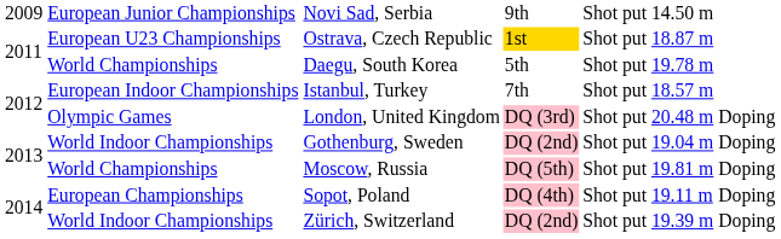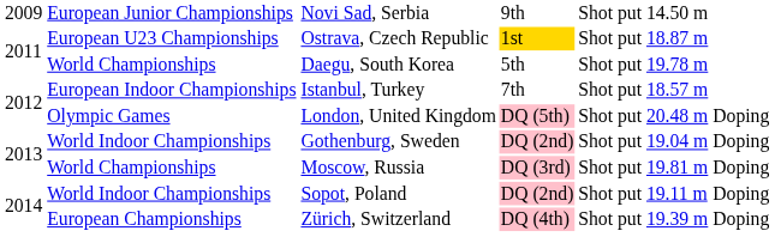 <table>
 <tr>
 <td>2009</td>
 <td><a href='#'>European Junior Championships</a></td>
 <td><a href='#'>Novi Sad</a>, Serbia</td>
 <td>9th</td>
 <td>Shot put</td>
 <td>14.50 m</td>
 </tr>
 <tr>
 <td rowspan=2>2011</td>
 <td><a href='#'>European U23 Championships</a></td>
 <td><a href='#'>Ostrava</a>, Czech Republic</td>
 <td bgcolor=gold>1st</td>
 <td>Shot put</td>
 <td><a href='#'>18.87 m</a></td>
 </tr>
 <tr>
 <td><a href='#'>World Championships</a></td>
 <td><a href='#'>Daegu</a>, South Korea</td>
 <td>5th</td>
 <td>Shot put</td>
 <td><a href='#'>19.78 m</a></td>
 </tr>
 <tr>
 <td rowspan=2>2012</td>
 <td><a href='#'>European Indoor Championships</a></td>
 <td><a href='#'>Istanbul</a>, Turkey</td>
 <td>7th</td>
 <td>Shot put</td>
 <td><a href='#'>18.57 m</a></td>
 </tr>
 <tr>
 <td><a href='#'>Olympic Games</a></td>
 <td><a href='#'>London</a>, United Kingdom</td>
-<td bgcolor=pink>DQ (3rd)</td>
+<td bgcolor=pink>DQ (5th)</td>
 <td>Shot put</td>
 <td><a href='#'>20.48 m</a></td>
 <td>Doping</td>
 </tr>
 <tr>
 <td rowspan=2>2013</td>
 <td><a href='#'>World Indoor Championships</a></td>
 <td><a href='#'>Gothenburg</a>, Sweden</td>
 <td bgcolor=pink>DQ (2nd)</td>
 <td>Shot put</td>
 <td><a href='#'>19.04 m</a></td>
 <td>Doping</td>
 </tr>
 <tr>
 <td><a href='#'>World Championships</a></td>
 <td><a href='#'>Moscow</a>, Russia</td>
-<td bgcolor=pink>DQ (5th)</td>
+<td bgcolor=pink>DQ (3rd)</td>
 <td>Shot put</td>
 <td><a href='#'>19.81 m</a></td>
 <td>Doping</td>
 </tr>
 <tr>
 <td rowspan=2>2014</td>
-<td><a href='#'>European Championships</a></td>
+<td><a href='#'>World Indoor Championships</a></td>
 <td><a href='#'>Sopot</a>, Poland</td>
-<td bgcolor=pink>DQ (4th)</td>
+<td bgcolor=pink>DQ (2nd)</td>
 <td>Shot put</td>
 <td><a href='#'>19.11 m</a></td>
 <td>Doping</td>
 </tr>
 <tr>
-<td><a href='#'>World Indoor Championships</a></td>
+<td><a href='#'>European Championships</a></td>
 <td><a href='#'>Zürich</a>, Switzerland</td>
-<td bgcolor=pink>DQ (2nd)</td>
+<td bgcolor=pink>DQ (4th)</td>
 <td>Shot put</td>
 <td><a href='#'>19.39 m</a></td>
 <td>Doping</td>
 </tr>
 </table>
